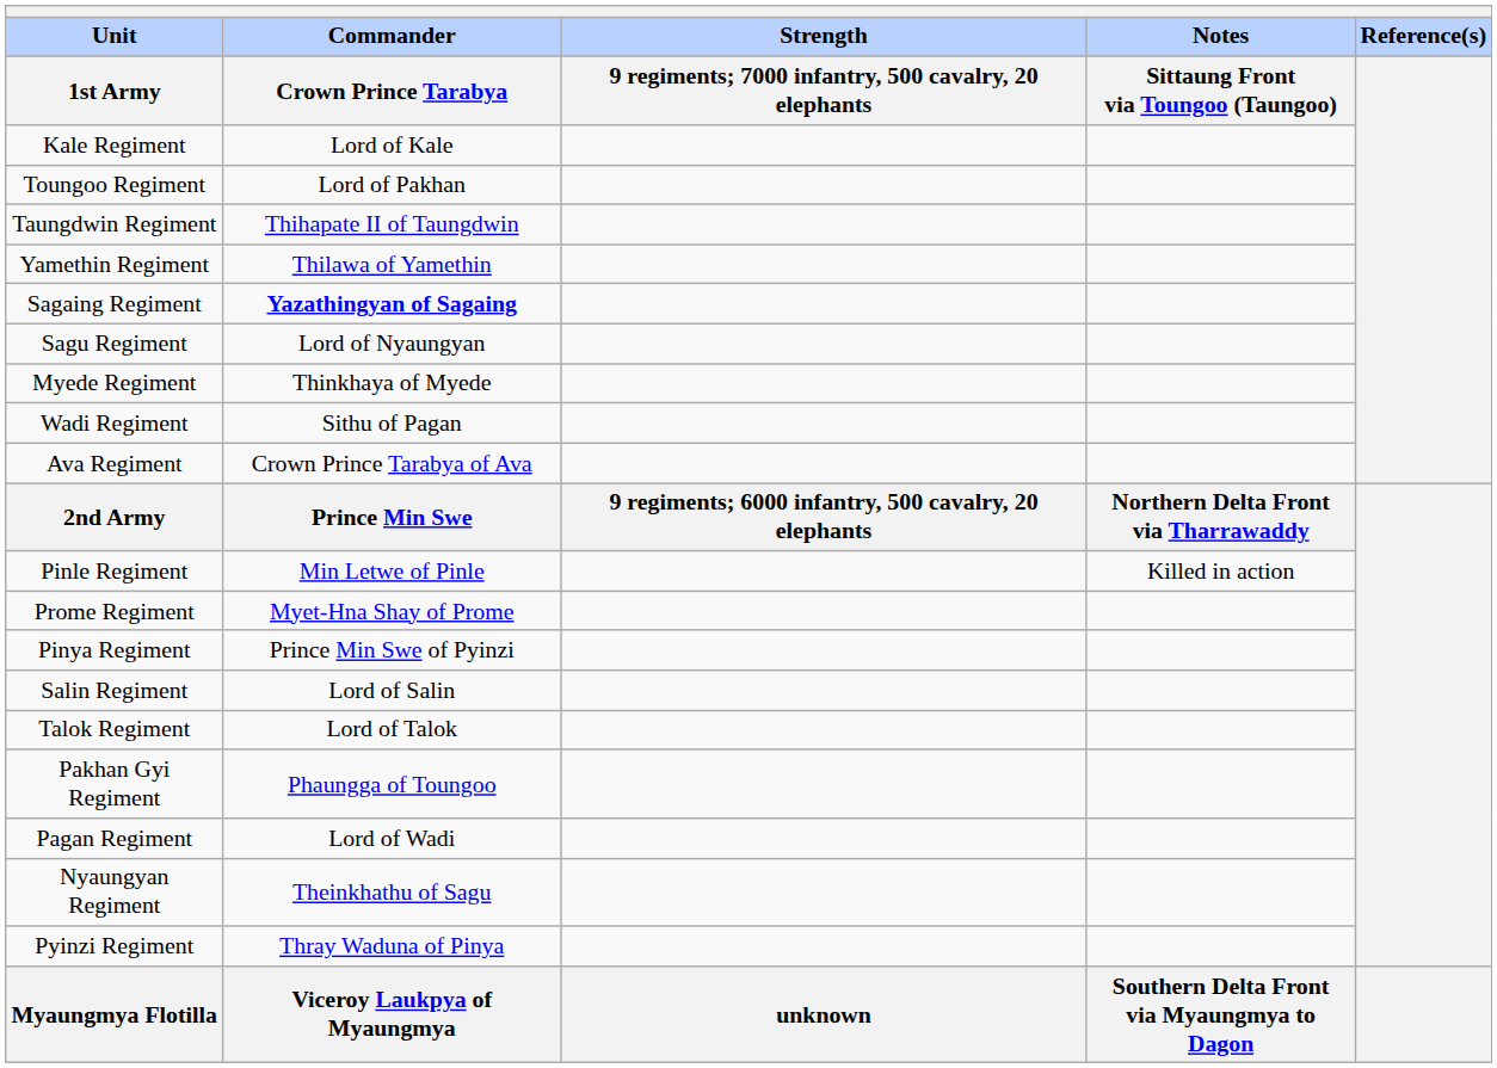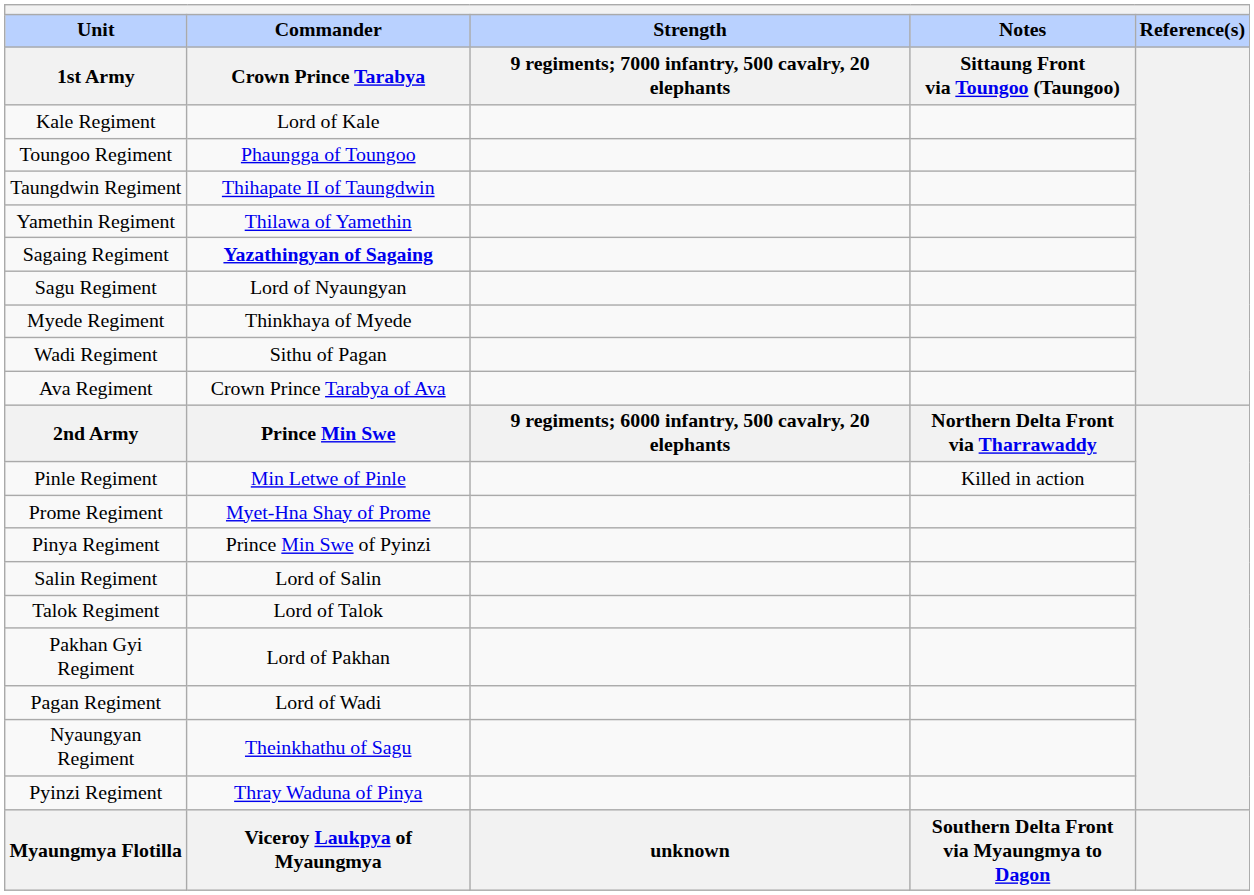 <table class="wikitable collapsible" style="min-width:60em; margin:0.3em auto; font-size:88%;">
 <tr>
 <th colspan=5></th>
 </tr>
 <tr>
 <th style="background-color:#B9D1FF">Unit</th>
 <th style="background-color:#B9D1FF">Commander</th>
 <th style="background-color:#B9D1FF">Strength</th>
 <th style="background-color:#B9D1FF">Notes</th>
 <th style="background-color:#B9D1FF">Reference(s)</th>
 </tr>
 <tr>
 <th colspan="1">1st Army</th>
 <th colspan="1">Crown Prince <a href='#'>Tarabya</a></th>
 <th colspan="1">9 regiments; 7000 infantry, 500 cavalry, 20 elephants</th>
 <th colspan="1">Sittaung Front <br> via <a href='#'>Toungoo</a> (Taungoo)</th>
 <th rowspan="10"></th>
 </tr>
 <tr>
 <td align="center">Kale Regiment</td>
 <td align="center">Lord of Kale</td>
 <td align="center"></td>
 <td align="center"></td>
 </tr>
 <tr>
 <td align="center">Toungoo Regiment</td>
-<td align="center">Lord of Pakhan</td>
+<td align="center"><a href='#'>Phaungga of Toungoo</a></td>
 <td align="center"></td>
 <td align="center"></td>
 </tr>
 <tr>
 <td align="center">Taungdwin Regiment</td>
 <td align="center"><a href='#'>Thihapate II of Taungdwin</a></td>
 <td align="center"></td>
 <td align="center"></td>
 </tr>
 <tr>
 <td align="center">Yamethin Regiment</td>
 <td align="center"><a href='#'>Thilawa of Yamethin</a></td>
 <td align="center"></td>
 <td align="center"></td>
 </tr>
 <tr>
 <td align="center">Sagaing Regiment</td>
 <td align="center"><strong><a href='#'>Yazathingyan of Sagaing</a></strong></td>
 <td align="center"></td>
 <td align="center"></td>
 </tr>
 <tr>
 <td align="center">Sagu Regiment</td>
 <td align="center">Lord of Nyaungyan</td>
 <td align="center"></td>
 <td align="center"></td>
 </tr>
 <tr>
 <td align="center">Myede Regiment</td>
 <td align="center">Thinkhaya of Myede</td>
 <td align="center"></td>
 <td align="center"></td>
 </tr>
 <tr>
 <td align="center">Wadi Regiment</td>
 <td align="center">Sithu of Pagan</td>
 <td align="center"></td>
 <td align="center"></td>
 </tr>
 <tr>
 <td align="center">Ava Regiment</td>
 <td align="center">Crown Prince <a href='#'>Tarabya of Ava</a></td>
 <td align="center"></td>
 <td align="center"></td>
 </tr>
 <tr>
 <th colspan="1">2nd Army</th>
 <th colspan="1">Prince <a href='#'>Min Swe</a></th>
 <th colspan="1">9 regiments; 6000 infantry, 500 cavalry, 20 elephants</th>
 <th colspan="1">Northern Delta Front <br> via <a href='#'>Tharrawaddy</a></th>
 <th rowspan="10"></th>
 </tr>
 <tr>
 <td align="center">Pinle Regiment</td>
 <td align="center"><a href='#'>Min Letwe of Pinle</a></td>
 <td align="center"></td>
 <td align="center">Killed in action </td>
 </tr>
 <tr>
 <td align="center">Prome Regiment</td>
 <td align="center"><a href='#'>Myet-Hna Shay of Prome</a></td>
 <td align="center"></td>
 <td align="center"></td>
 </tr>
 <tr>
 <td align="center">Pinya Regiment</td>
 <td align="center">Prince <a href='#'>Min Swe</a> of Pyinzi</td>
 <td align="center"></td>
 <td align="center"></td>
 </tr>
 <tr>
 <td align="center">Salin Regiment</td>
 <td align="center">Lord of Salin</td>
 <td align="center"></td>
 <td align="center"></td>
 </tr>
 <tr>
 <td align="center">Talok Regiment</td>
 <td align="center">Lord of Talok</td>
 <td align="center"></td>
 <td align="center"></td>
 </tr>
 <tr>
 <td align="center">Pakhan Gyi Regiment</td>
-<td align="center"><a href='#'>Phaungga of Toungoo</a></td>
+<td align="center">Lord of Pakhan</td>
 <td align="center"></td>
 <td align="center"></td>
 </tr>
 <tr>
 <td align="center">Pagan Regiment</td>
 <td align="center">Lord of Wadi</td>
 <td align="center"></td>
 <td align="center"></td>
 </tr>
 <tr>
 <td align="center">Nyaungyan Regiment</td>
 <td align="center"><a href='#'>Theinkhathu of Sagu</a></td>
 <td align="center"></td>
 <td align="center"></td>
 </tr>
 <tr>
 <td align="center">Pyinzi Regiment</td>
 <td align="center"><a href='#'>Thray Waduna of Pinya</a></td>
 <td align="center"></td>
 <td align="center"></td>
 </tr>
 <tr>
 <th colspan="1">Myaungmya Flotilla</th>
 <th colspan="1">Viceroy <a href='#'>Laukpya</a> of Myaungmya</th>
 <th colspan="1">unknown</th>
 <th colspan="1">Southern Delta Front <br> via Myaungmya to <a href='#'>Dagon</a></th>
 <th colspan="1"></th>
 </tr>
 </table>
